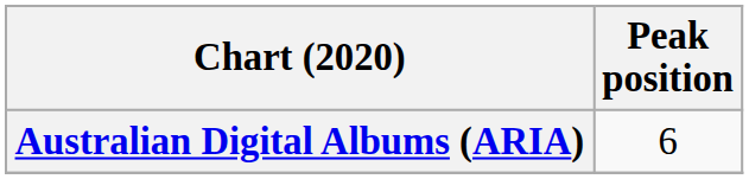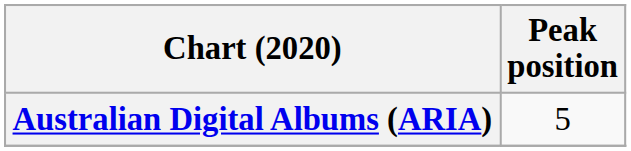 <table class="wikitable sortable plainrowheaders" style="text-align:center">
 <tr>
 <th scope="col">Chart (2020)</th>
 <th scope="col">Peak<br>position</th>
 </tr>
 <tr>
 <th scope="row"><a href='#'>Australian Digital Albums</a> (<a href='#'>ARIA</a>)</th>
-<td>6</td>
+<td>5</td>
 </tr>
 <tr>
 </tr>
 <tr>
 </tr>
 <tr>
 </tr>
 <tr>
 </tr>
 </table>
